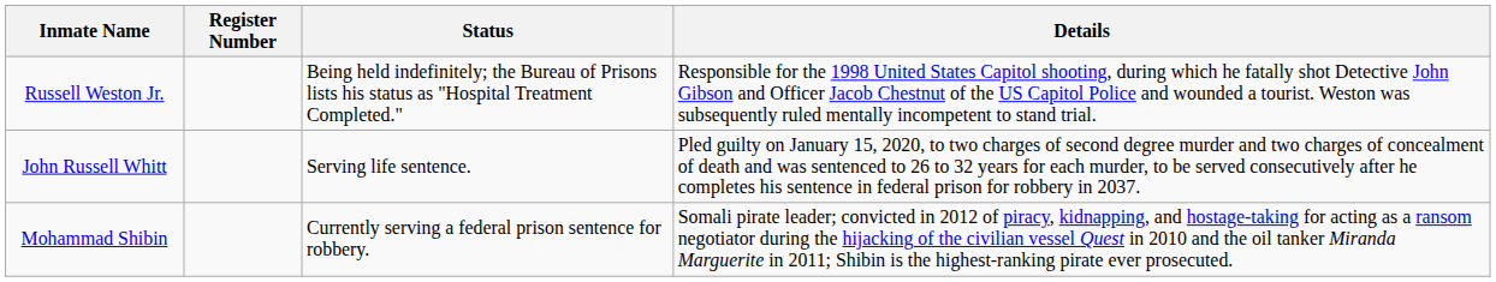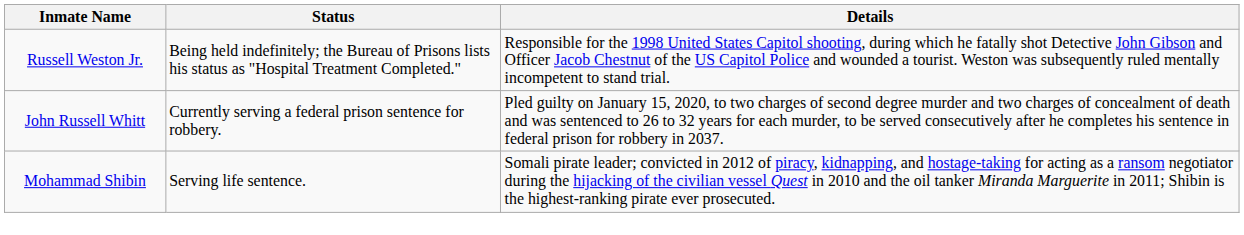 <table class="wikitable sortable">
 <tr>
 <th width=12%>Inmate Name</th>
-<th width=8%>Register Number</th>
 <th width=25%>Status</th>
 <th width=55%>Details</th>
 </tr>
 <tr>
 <td style="text-align:center;"><a href='#'>Russell Weston Jr.</a></td>
-<td style="text-align:center;"></td>
 <td>Being held indefinitely; the Bureau of Prisons lists his status as "Hospital Treatment Completed."</td>
 <td>Responsible for the <a href='#'>1998 United States Capitol shooting</a>, during which he fatally shot Detective <a href='#'>John Gibson</a> and Officer <a href='#'>Jacob Chestnut</a> of the <a href='#'>US Capitol Police</a> and wounded a tourist. Weston was subsequently ruled mentally incompetent to stand trial.</td>
 </tr>
 <tr>
 <td style="text-align:center;"><a href='#'>John Russell Whitt</a></td>
-<td style="text-align:center;"></td>
-<td>Serving life sentence.</td>
+<td>Currently serving a federal prison sentence for robbery.</td>
 <td>Pled guilty on January 15, 2020, to two charges of second degree murder and two charges of concealment of death and was sentenced to 26 to 32 years for each murder, to be served consecutively after he completes his sentence in federal prison for robbery in 2037.</td>
 </tr>
 <tr>
 <td style="text-align:center;"><a href='#'>Mohammad Shibin</a></td>
-<td style="text-align:center;"></td>
-<td>Currently serving a federal prison sentence for robbery.</td>
+<td>Serving life sentence.</td>
 <td>Somali pirate leader; convicted in 2012 of <a href='#'>piracy</a>, <a href='#'>kidnapping</a>, and <a href='#'>hostage-taking</a> for acting as a <a href='#'>ransom</a> negotiator during the <a href='#'>hijacking of the civilian vessel <em>Quest</em></a> in 2010 and the oil tanker <em>Miranda Marguerite</em> in 2011; Shibin is the highest-ranking pirate ever prosecuted.</td>
 </tr>
 </table>
